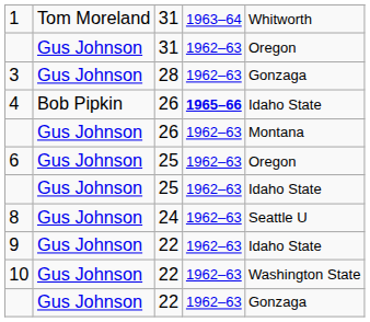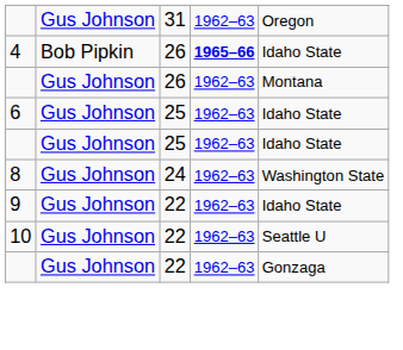 <table class="wikitable">
 <tr>
-</tr>
-<tr>
-<td>1</td>
-<td>Tom Moreland</td>
-<td>31</td>
-<td style="font-size:80%;"><a href='#'>1963–64</a></td>
-<td style="font-size:80%;">Whitworth</td>
 </tr>
 <tr>
 <td></td>
 <td><a href='#'>Gus Johnson</a></td>
 <td>31</td>
 <td style="font-size:80%;"><a href='#'>1962–63</a></td>
 <td style="font-size:80%;">Oregon</td>
-</tr>
-<tr>
-<td>3</td>
-<td><a href='#'>Gus Johnson</a></td>
-<td>28</td>
-<td style="font-size:80%;"><a href='#'>1962–63</a></td>
-<td style="font-size:80%;">Gonzaga</td>
 </tr>
 <tr>
 <td>4</td>
 <td>Bob Pipkin</td>
 <td>26</td>
 <td style="font-size:80%;"><strong><a href='#'>1965–66</a></strong></td>
 <td style="font-size:80%;">Idaho State</td>
 </tr>
 <tr>
 <td></td>
 <td><a href='#'>Gus Johnson</a></td>
 <td>26</td>
 <td style="font-size:80%;"><a href='#'>1962–63</a></td>
 <td style="font-size:80%;">Montana</td>
 </tr>
 <tr>
 <td>6</td>
 <td><a href='#'>Gus Johnson</a></td>
 <td>25</td>
 <td style="font-size:80%;"><a href='#'>1962–63</a></td>
-<td style="font-size:80%;">Oregon</td>
+<td style="font-size:80%;">Idaho State</td>
 </tr>
 <tr>
 <td></td>
 <td><a href='#'>Gus Johnson</a></td>
 <td>25</td>
 <td style="font-size:80%;"><a href='#'>1962–63</a></td>
 <td style="font-size:80%;">Idaho State</td>
 </tr>
 <tr>
 <td>8</td>
 <td><a href='#'>Gus Johnson</a></td>
 <td>24</td>
 <td style="font-size:80%;"><a href='#'>1962–63</a></td>
-<td style="font-size:80%;">Seattle U</td>
+<td style="font-size:80%;">Washington State</td>
 </tr>
 <tr>
 <td>9</td>
 <td><a href='#'>Gus Johnson</a></td>
 <td>22</td>
 <td style="font-size:80%;"><a href='#'>1962–63</a></td>
 <td style="font-size:80%;">Idaho State</td>
 </tr>
 <tr>
 <td>10</td>
 <td><a href='#'>Gus Johnson</a></td>
 <td>22</td>
 <td style="font-size:80%;"><a href='#'>1962–63</a></td>
-<td style="font-size:80%;">Washington State</td>
+<td style="font-size:80%;">Seattle U</td>
 </tr>
 <tr>
 <td></td>
 <td><a href='#'>Gus Johnson</a></td>
 <td>22</td>
 <td style="font-size:80%;"><a href='#'>1962–63</a></td>
 <td style="font-size:80%;">Gonzaga</td>
 </tr>
 </table>
